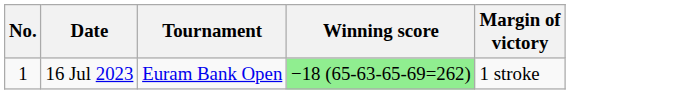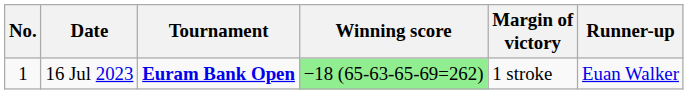 <table class="wikitable" style="font-size:95%;">
 <tr>
 <th>No.</th>
 <th>Date</th>
 <th>Tournament</th>
 <th>Winning score</th>
 <th>Margin of<br>victory</th>
+<th>Runner-up</th>
 </tr>
 <tr>
 <td align=center>1</td>
 <td align=right>16 Jul <a href='#'>2023</a></td>
-<td><a href='#'>Euram Bank Open</a></td>
+<td><strong><a href='#'>Euram Bank Open</a></strong></td>
 <td style="background: lightgreen;">−18 (65-63-65-69=262)</td>
 <td>1 stroke</td>
+<td> <a href='#'>Euan Walker</a></td>
 </tr>
 </table>
